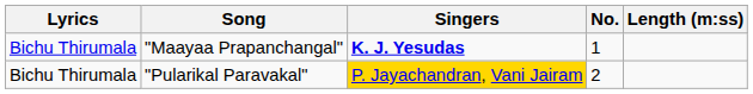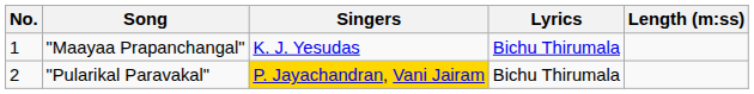 <table class="wikitable" style="font-size:95%;">
 <tr>
-<th>Lyrics</th>
+<th>No.</th>
 <th>Song</th>
 <th>Singers</th>
-<th>No.</th>
+<th>Lyrics</th>
 <th>Length (m:ss)</th>
 </tr>
 <tr>
+<td>1</td>
+<td>"Maayaa Prapanchangal"</td>
+<td><a href='#'>K. J. Yesudas</a></td>
 <td><a href='#'>Bichu Thirumala</a></td>
-<td>"Maayaa Prapanchangal"</td>
-<td><strong><a href='#'>K. J. Yesudas</a></strong></td>
-<td>1</td>
 <td></td>
 </tr>
 <tr>
-<td>Bichu Thirumala</td>
+<td>2</td>
 <td>"Pularikal Paravakal"</td>
 <td style="background: gold;"><a href='#'>P. Jayachandran</a>, <a href='#'>Vani Jairam</a></td>
-<td>2</td>
+<td>Bichu Thirumala</td>
 <td></td>
 </tr>
 </table>
